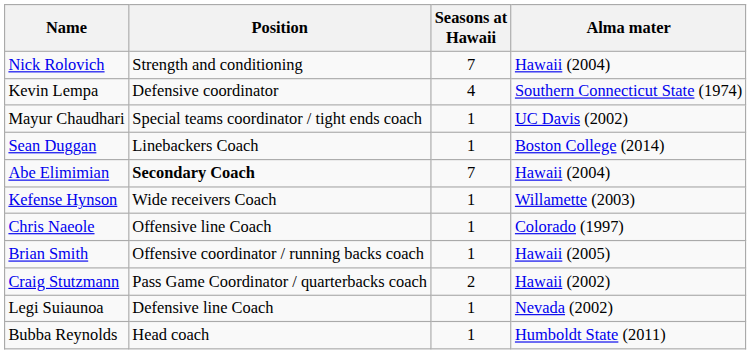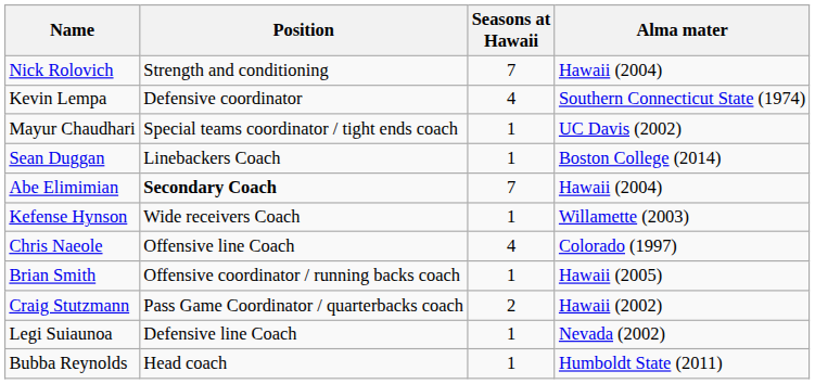 <table class="wikitable" border="1" style="font-size:90%;">
 <tr>
 <th>Name</th>
 <th>Position</th>
 <th>Seasons at<br>Hawaii</th>
 <th>Alma mater</th>
 </tr>
 <tr>
 <td><a href='#'>Nick Rolovich</a></td>
 <td>Strength and conditioning</td>
 <td align=center>7</td>
 <td><a href='#'>Hawaii</a> (2004)</td>
 </tr>
 <tr>
 <td>Kevin Lempa</td>
 <td>Defensive coordinator</td>
 <td align=center>4</td>
 <td><a href='#'>Southern Connecticut State</a> (1974)</td>
 </tr>
 <tr>
 <td>Mayur Chaudhari</td>
 <td>Special teams coordinator / tight ends coach</td>
 <td align=center>1</td>
 <td><a href='#'>UC Davis</a> (2002)</td>
 </tr>
 <tr>
 <td><a href='#'>Sean Duggan</a></td>
 <td>Linebackers Coach</td>
 <td align=center>1</td>
 <td><a href='#'>Boston College</a> (2014)</td>
 </tr>
 <tr>
 <td><a href='#'>Abe Elimimian</a></td>
 <td><strong>Secondary Coach</strong></td>
 <td align=center>7</td>
 <td><a href='#'>Hawaii</a> (2004)</td>
 </tr>
 <tr>
 <td><a href='#'>Kefense Hynson</a></td>
 <td>Wide receivers Coach</td>
 <td align=center>1</td>
 <td><a href='#'>Willamette</a> (2003)</td>
 </tr>
 <tr>
 <td><a href='#'>Chris Naeole</a></td>
 <td>Offensive line Coach</td>
-<td align=center>1</td>
+<td align=center>4</td>
 <td><a href='#'>Colorado</a> (1997)</td>
 </tr>
 <tr>
 <td><a href='#'>Brian Smith</a></td>
 <td>Offensive coordinator / running backs coach</td>
 <td align=center>1</td>
 <td><a href='#'>Hawaii</a> (2005)</td>
 </tr>
 <tr>
 <td><a href='#'>Craig Stutzmann</a></td>
 <td>Pass Game Coordinator / quarterbacks coach</td>
 <td align=center>2</td>
 <td><a href='#'>Hawaii</a> (2002)</td>
 </tr>
 <tr>
 <td>Legi Suiaunoa</td>
 <td>Defensive line Coach</td>
 <td align=center>1</td>
 <td><a href='#'>Nevada</a> (2002)</td>
 </tr>
 <tr>
 <td>Bubba Reynolds</td>
 <td>Head coach</td>
 <td align=center>1</td>
 <td><a href='#'>Humboldt State</a> (2011)</td>
 </tr>
 </table>
